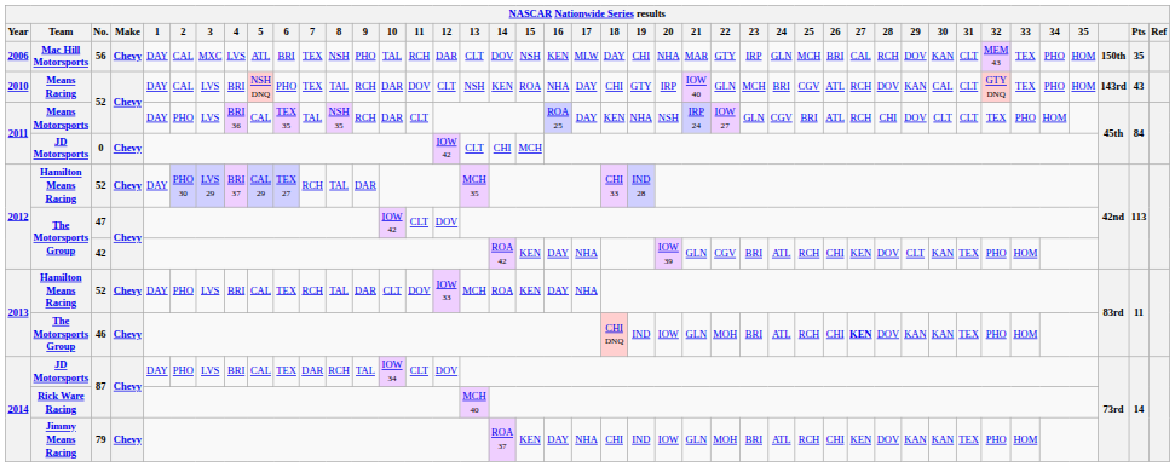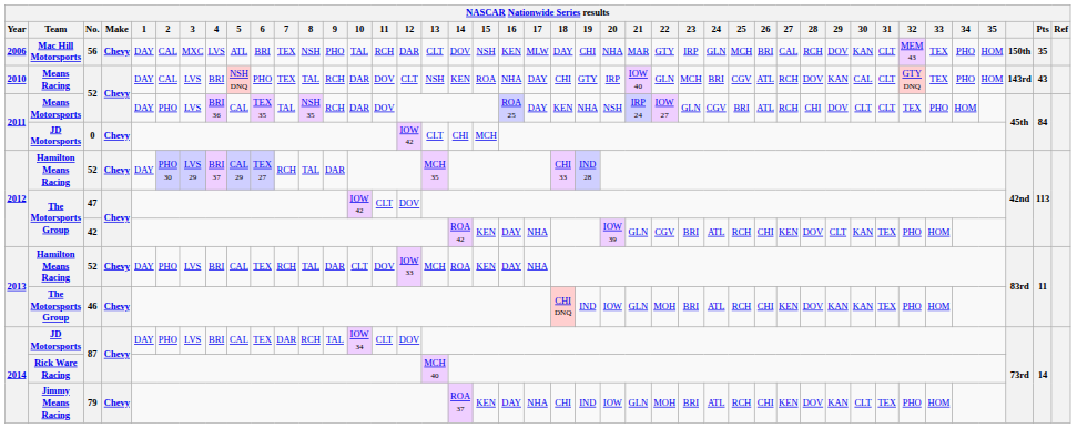 <table class="wikitable" style="text-align:center; font-size:75%">
 <tr>
 <th colspan=42><a href='#'>NASCAR</a> <a href='#'>Nationwide Series</a> results</th>
 </tr>
 <tr>
 <th>Year</th>
 <th>Team</th>
 <th>No.</th>
 <th>Make</th>
 <th>1</th>
 <th>2</th>
 <th>3</th>
 <th>4</th>
 <th>5</th>
 <th>6</th>
 <th>7</th>
 <th>8</th>
 <th>9</th>
 <th>10</th>
 <th>11</th>
 <th>12</th>
 <th>13</th>
 <th>14</th>
 <th>15</th>
 <th>16</th>
 <th>17</th>
 <th>18</th>
 <th>19</th>
 <th>20</th>
 <th>21</th>
 <th>22</th>
 <th>23</th>
 <th>24</th>
 <th>25</th>
 <th>26</th>
 <th>27</th>
 <th>28</th>
 <th>29</th>
 <th>30</th>
 <th>31</th>
 <th>32</th>
 <th>33</th>
 <th>34</th>
 <th>35</th>
 <th></th>
 <th>Pts</th>
 <th>Ref</th>
 </tr>
 <tr>
 <th><a href='#'>2006</a></th>
 <th><a href='#'>Mac Hill Motorsports</a></th>
 <th>56</th>
 <th><a href='#'>Chevy</a></th>
 <td><a href='#'>DAY</a></td>
 <td><a href='#'>CAL</a></td>
 <td><a href='#'>MXC</a></td>
 <td><a href='#'>LVS</a></td>
 <td><a href='#'>ATL</a></td>
 <td><a href='#'>BRI</a></td>
 <td><a href='#'>TEX</a></td>
 <td><a href='#'>NSH</a></td>
 <td><a href='#'>PHO</a></td>
 <td><a href='#'>TAL</a></td>
 <td><a href='#'>RCH</a></td>
 <td><a href='#'>DAR</a></td>
 <td><a href='#'>CLT</a></td>
 <td><a href='#'>DOV</a></td>
 <td><a href='#'>NSH</a></td>
 <td><a href='#'>KEN</a></td>
 <td><a href='#'>MLW</a></td>
 <td><a href='#'>DAY</a></td>
 <td><a href='#'>CHI</a></td>
 <td><a href='#'>NHA</a></td>
 <td><a href='#'>MAR</a></td>
 <td><a href='#'>GTY</a></td>
 <td><a href='#'>IRP</a></td>
 <td><a href='#'>GLN</a></td>
 <td><a href='#'>MCH</a></td>
 <td><a href='#'>BRI</a></td>
 <td><a href='#'>CAL</a></td>
 <td><a href='#'>RCH</a></td>
 <td><a href='#'>DOV</a></td>
 <td><a href='#'>KAN</a></td>
 <td><a href='#'>CLT</a></td>
 <td style="background:#EFCFFF;"><a href='#'>MEM</a><br><small>43</small></td>
 <td><a href='#'>TEX</a></td>
 <td><a href='#'>PHO</a></td>
 <td><a href='#'>HOM</a></td>
 <th>150th</th>
 <th>35</th>
 <th></th>
 </tr>
 <tr>
 <th><a href='#'>2010</a></th>
 <th><a href='#'>Means Racing</a></th>
 <th rowspan=2>52</th>
 <th rowspan=2><a href='#'>Chevy</a></th>
 <td><a href='#'>DAY</a></td>
 <td><a href='#'>CAL</a></td>
 <td><a href='#'>LVS</a></td>
 <td><a href='#'>BRI</a></td>
 <td style="background:#FFCFCF;"><a href='#'>NSH</a><br><small>DNQ</small></td>
 <td><a href='#'>PHO</a></td>
 <td><a href='#'>TEX</a></td>
 <td><a href='#'>TAL</a></td>
 <td><a href='#'>RCH</a></td>
 <td><a href='#'>DAR</a></td>
 <td><a href='#'>DOV</a></td>
 <td><a href='#'>CLT</a></td>
 <td><a href='#'>NSH</a></td>
 <td><a href='#'>KEN</a></td>
 <td><a href='#'>ROA</a></td>
 <td><a href='#'>NHA</a></td>
 <td><a href='#'>DAY</a></td>
 <td><a href='#'>CHI</a></td>
 <td><a href='#'>GTY</a></td>
 <td><a href='#'>IRP</a></td>
 <td style="background:#EFCFFF;"><a href='#'>IOW</a><br><small>40</small></td>
 <td><a href='#'>GLN</a></td>
 <td><a href='#'>MCH</a></td>
 <td><a href='#'>BRI</a></td>
 <td><a href='#'>CGV</a></td>
 <td><a href='#'>ATL</a></td>
 <td><a href='#'>RCH</a></td>
 <td><a href='#'>DOV</a></td>
 <td><a href='#'>KAN</a></td>
 <td><a href='#'>CAL</a></td>
 <td><a href='#'>CLT</a></td>
 <td style="background:#FFCFCF;"><a href='#'>GTY</a><br><small>DNQ</small></td>
 <td><a href='#'>TEX</a></td>
 <td><a href='#'>PHO</a></td>
 <td><a href='#'>HOM</a></td>
 <th>143rd</th>
 <th>43</th>
 <th></th>
 </tr>
 <tr>
 <th rowspan=2><a href='#'>2011</a></th>
 <th><a href='#'>Means Motorsports</a></th>
 <td><a href='#'>DAY</a></td>
 <td><a href='#'>PHO</a></td>
 <td><a href='#'>LVS</a></td>
 <td style="background:#EFCFFF;"><a href='#'>BRI</a><br><small>36</small></td>
 <td><a href='#'>CAL</a></td>
 <td style="background:#EFCFFF;"><a href='#'>TEX</a><br><small>35</small></td>
 <td><a href='#'>TAL</a></td>
 <td style="background:#EFCFFF;"><a href='#'>NSH</a><br><small>35</small></td>
 <td><a href='#'>RCH</a></td>
 <td><a href='#'>DAR</a></td>
-<td><a href='#'>CLT</a></td>
+<td><a href='#'>DOV</a></td>
 <td colspan=4></td>
 <td style="background:#CFCFFF;"><a href='#'>ROA</a><br><small>25</small></td>
 <td><a href='#'>DAY</a></td>
 <td><a href='#'>KEN</a></td>
 <td><a href='#'>NHA</a></td>
 <td><a href='#'>NSH</a></td>
 <td style="background:#CFCFFF;"><a href='#'>IRP</a><br><small>24</small></td>
 <td style="background:#EFCFFF;"><a href='#'>IOW</a><br><small>27</small></td>
 <td><a href='#'>GLN</a></td>
 <td><a href='#'>CGV</a></td>
 <td><a href='#'>BRI</a></td>
 <td><a href='#'>ATL</a></td>
 <td><a href='#'>RCH</a></td>
 <td><a href='#'>CHI</a></td>
 <td><a href='#'>DOV</a></td>
 <td><a href='#'>CLT</a></td>
 <td><a href='#'>CLT</a></td>
 <td><a href='#'>TEX</a></td>
 <td><a href='#'>PHO</a></td>
 <td><a href='#'>HOM</a></td>
 <td></td>
 <th rowspan=2>45th</th>
 <th rowspan=2>84</th>
 <th rowspan=2></th>
 </tr>
 <tr>
 <th><a href='#'>JD Motorsports</a></th>
 <th>0</th>
 <th><a href='#'>Chevy</a></th>
 <td colspan=11></td>
 <td style="background:#EFCFFF;"><a href='#'>IOW</a><br><small>42</small></td>
 <td><a href='#'>CLT</a></td>
 <td><a href='#'>CHI</a></td>
 <td><a href='#'>MCH</a></td>
 <td colspan=20></td>
 </tr>
 <tr>
 <th rowspan=3><a href='#'>2012</a></th>
 <th><a href='#'>Hamilton Means Racing</a></th>
 <th>52</th>
 <th><a href='#'>Chevy</a></th>
 <td><a href='#'>DAY</a></td>
 <td style="background:#CFCFFF;"><a href='#'>PHO</a><br><small>30</small></td>
 <td style="background:#CFCFFF;"><a href='#'>LVS</a><br><small>29</small></td>
 <td style="background:#EFCFFF;"><a href='#'>BRI</a><br><small>37</small></td>
 <td style="background:#CFCFFF;"><a href='#'>CAL</a><br><small>29</small></td>
 <td style="background:#CFCFFF;"><a href='#'>TEX</a><br><small>27</small></td>
 <td><a href='#'>RCH</a></td>
 <td><a href='#'>TAL</a></td>
 <td><a href='#'>DAR</a></td>
 <td colspan=3></td>
 <td style="background:#EFCFFF;"><a href='#'>MCH</a><br><small>35</small></td>
 <td colspan=4></td>
 <td style="background:#EFCFFF;"><a href='#'>CHI</a><br><small>33</small></td>
 <td style="background:#CFCFFF;"><a href='#'>IND</a><br><small>28</small></td>
 <td colspan=16></td>
 <th rowspan=3>42nd</th>
 <th rowspan=3>113</th>
 <th rowspan=3></th>
 </tr>
 <tr>
 <th rowspan=2><a href='#'>The Motorsports Group</a></th>
 <th>47</th>
 <th rowspan=2><a href='#'>Chevy</a></th>
 <td colspan=9></td>
 <td style="background:#EFCFFF;"><a href='#'>IOW</a><br><small>42</small></td>
 <td><a href='#'>CLT</a></td>
 <td><a href='#'>DOV</a></td>
 <td colspan=23></td>
 </tr>
 <tr>
 <th>42</th>
 <td colspan=13></td>
 <td style="background:#EFCFFF;"><a href='#'>ROA</a><br><small>42</small></td>
 <td><a href='#'>KEN</a></td>
 <td><a href='#'>DAY</a></td>
 <td><a href='#'>NHA</a></td>
 <td colspan=2></td>
 <td style="background:#EFCFFF;"><a href='#'>IOW</a><br><small>39</small></td>
 <td><a href='#'>GLN</a></td>
 <td><a href='#'>CGV</a></td>
 <td><a href='#'>BRI</a></td>
 <td><a href='#'>ATL</a></td>
 <td><a href='#'>RCH</a></td>
 <td><a href='#'>CHI</a></td>
 <td><a href='#'>KEN</a></td>
 <td><a href='#'>DOV</a></td>
 <td><a href='#'>CLT</a></td>
 <td><a href='#'>KAN</a></td>
 <td><a href='#'>TEX</a></td>
 <td><a href='#'>PHO</a></td>
 <td><a href='#'>HOM</a></td>
 <td colspan=2></td>
 </tr>
 <tr>
 <th rowspan=2><a href='#'>2013</a></th>
 <th><a href='#'>Hamilton Means Racing</a></th>
 <th>52</th>
 <th><a href='#'>Chevy</a></th>
 <td><a href='#'>DAY</a></td>
 <td><a href='#'>PHO</a></td>
 <td><a href='#'>LVS</a></td>
 <td><a href='#'>BRI</a></td>
 <td><a href='#'>CAL</a></td>
 <td><a href='#'>TEX</a></td>
 <td><a href='#'>RCH</a></td>
 <td><a href='#'>TAL</a></td>
 <td><a href='#'>DAR</a></td>
 <td><a href='#'>CLT</a></td>
 <td><a href='#'>DOV</a></td>
 <td style="background:#EFCFFF;"><a href='#'>IOW</a><br><small>33</small></td>
 <td><a href='#'>MCH</a></td>
 <td><a href='#'>ROA</a></td>
 <td><a href='#'>KEN</a></td>
 <td><a href='#'>DAY</a></td>
 <td><a href='#'>NHA</a></td>
 <td colspan=18></td>
 <th rowspan=2>83rd</th>
 <th rowspan=2>11</th>
 <th rowspan=2></th>
 </tr>
 <tr>
 <th><a href='#'>The Motorsports Group</a></th>
 <th>46</th>
 <th><a href='#'>Chevy</a></th>
 <td colspan=17></td>
 <td style="background:#FFCFCF;"><a href='#'>CHI</a><br><small>DNQ</small></td>
 <td><a href='#'>IND</a></td>
 <td><a href='#'>IOW</a></td>
 <td><a href='#'>GLN</a></td>
 <td><a href='#'>MOH</a></td>
 <td><a href='#'>BRI</a></td>
 <td><a href='#'>ATL</a></td>
 <td><a href='#'>RCH</a></td>
 <td><a href='#'>CHI</a></td>
-<td><strong><a href='#'>KEN</a></strong></td>
+<td><a href='#'>KEN</a></td>
 <td><a href='#'>DOV</a></td>
 <td><a href='#'>KAN</a></td>
 <td><a href='#'>KAN</a></td>
 <td><a href='#'>TEX</a></td>
 <td><a href='#'>PHO</a></td>
 <td><a href='#'>HOM</a></td>
 <td colspan=2></td>
 </tr>
 <tr>
 <th rowspan=3><a href='#'>2014</a></th>
 <th><a href='#'>JD Motorsports</a></th>
 <th rowspan=2>87</th>
 <th rowspan=2><a href='#'>Chevy</a></th>
 <td><a href='#'>DAY</a></td>
 <td><a href='#'>PHO</a></td>
 <td><a href='#'>LVS</a></td>
 <td><a href='#'>BRI</a></td>
 <td><a href='#'>CAL</a></td>
 <td><a href='#'>TEX</a></td>
 <td><a href='#'>DAR</a></td>
 <td><a href='#'>RCH</a></td>
 <td><a href='#'>TAL</a></td>
 <td style="background:#EFCFFF;"><a href='#'>IOW</a><br><small>34</small></td>
 <td><a href='#'>CLT</a></td>
 <td><a href='#'>DOV</a></td>
 <td colspan=23></td>
 <th rowspan=3>73rd</th>
 <th rowspan=3>14</th>
 <th rowspan=3></th>
 </tr>
 <tr>
 <th><a href='#'>Rick Ware Racing</a></th>
 <td colspan=12></td>
 <td style="background:#EFCFFF;"><a href='#'>MCH</a><br><small>40</small></td>
 <td colspan=22></td>
 </tr>
 <tr>
 <th><a href='#'>Jimmy Means Racing</a></th>
 <th>79</th>
 <th><a href='#'>Chevy</a></th>
 <td colspan=13></td>
 <td style="background:#EFCFFF;"><a href='#'>ROA</a><br><small>37</small></td>
 <td><a href='#'>KEN</a></td>
 <td><a href='#'>DAY</a></td>
 <td><a href='#'>NHA</a></td>
 <td><a href='#'>CHI</a></td>
 <td><a href='#'>IND</a></td>
 <td><a href='#'>IOW</a></td>
 <td><a href='#'>GLN</a></td>
 <td><a href='#'>MOH</a></td>
 <td><a href='#'>BRI</a></td>
 <td><a href='#'>ATL</a></td>
 <td><a href='#'>RCH</a></td>
 <td><a href='#'>CHI</a></td>
 <td><a href='#'>KEN</a></td>
 <td><a href='#'>DOV</a></td>
 <td><a href='#'>KAN</a></td>
-<td><a href='#'>KAN</a></td>
+<td><a href='#'>CLT</a></td>
 <td><a href='#'>TEX</a></td>
 <td><a href='#'>PHO</a></td>
 <td><a href='#'>HOM</a></td>
 <td colspan=2></td>
 </tr>
 </table>
